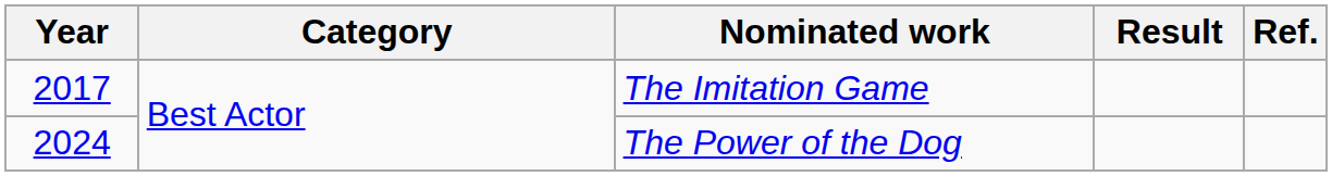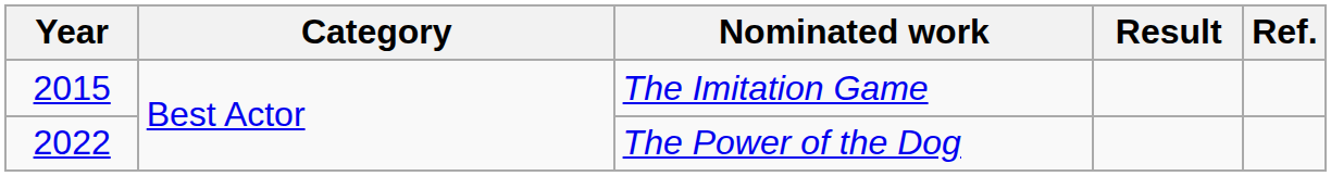 <table class=wikitable>
 <tr>
 <th scope="col" style="width:5em;">Year</th>
 <th scope="col" style="width:26em;">Category</th>
 <th scope="col" style="width:25em;">Nominated work</th>
 <th scope="col" style="width:5em;">Result</th>
 <th>Ref.</th>
 </tr>
 <tr>
-<td style="text-align:center;"><a href='#'>2017</a></td>
+<td style="text-align:center;"><a href='#'>2015</a></td>
 <td rowspan="2"><a href='#'>Best Actor</a></td>
 <td><em><a href='#'>The Imitation Game</a></em></td>
 <td></td>
 <td align="center"></td>
 </tr>
 <tr>
-<td style="text-align:center;"><a href='#'>2024</a></td>
+<td style="text-align:center;"><a href='#'>2022</a></td>
 <td><em><a href='#'>The Power of the Dog</a></em></td>
 <td></td>
 <td style="text-align:center;"></td>
 </tr>
 <tr>
 </tr>
 </table>
